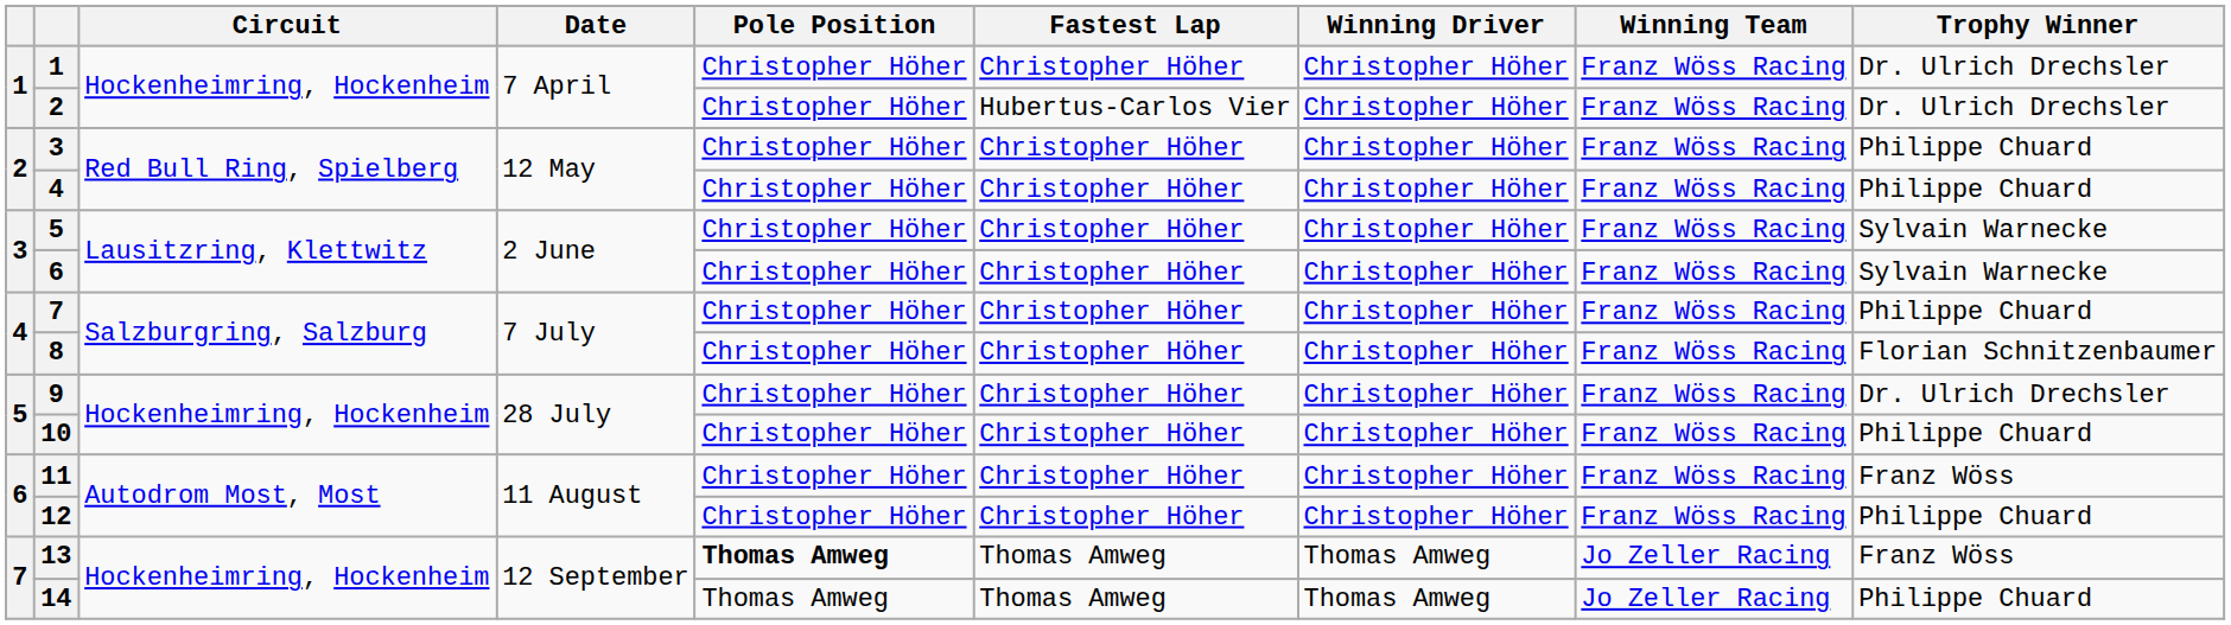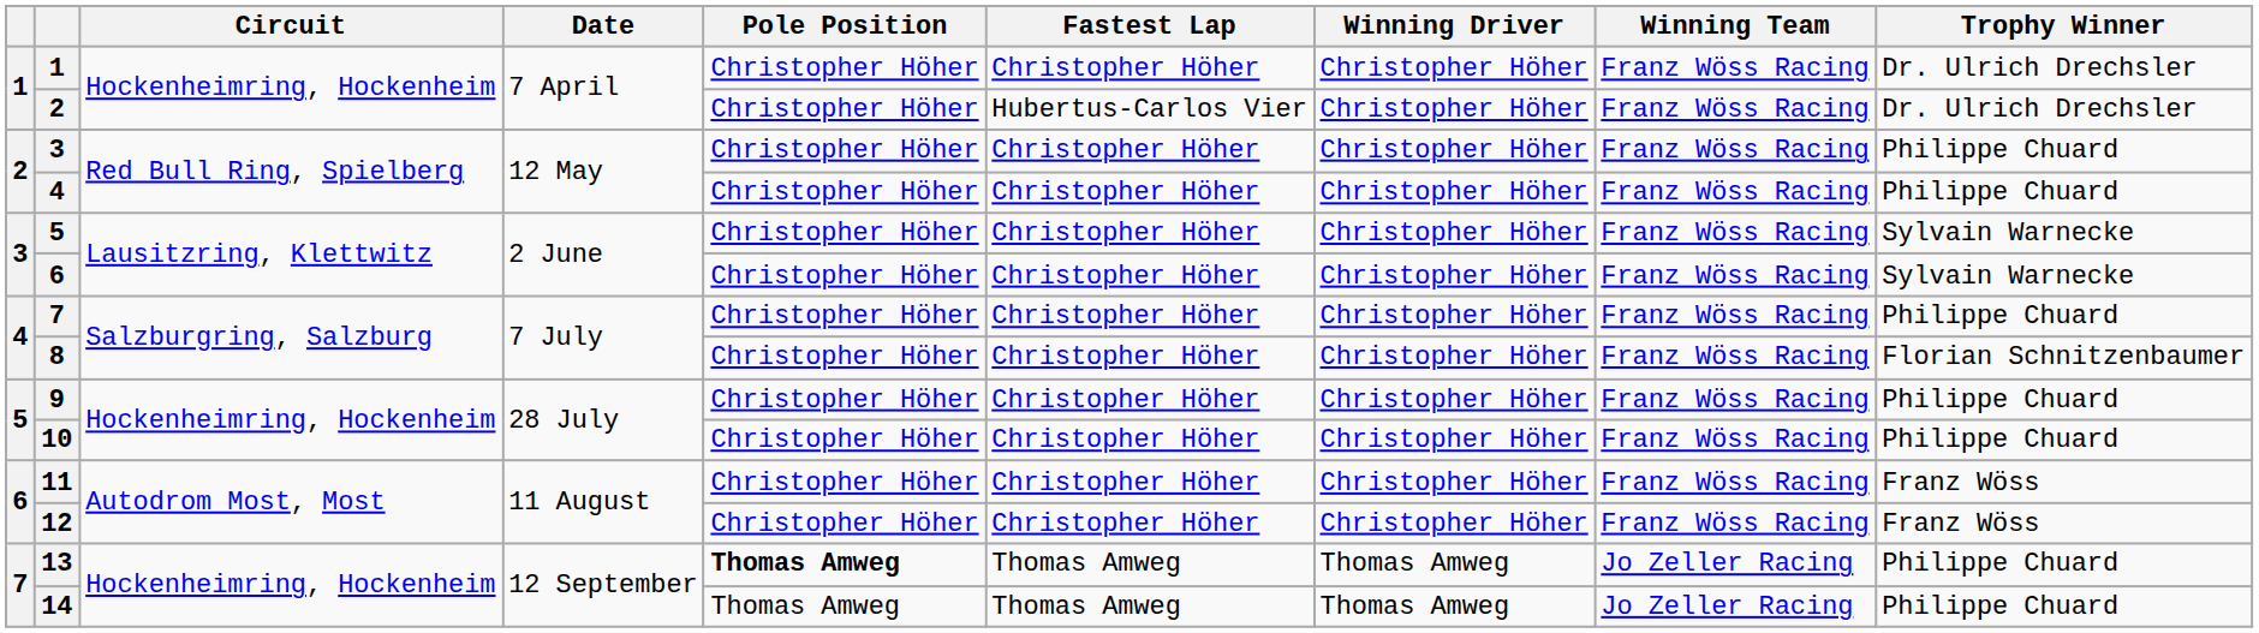 <table class="wikitable" style="font-size: 85%">
 <tr>
 <th></th>
 <th></th>
 <th>Circuit</th>
 <th>Date</th>
 <th>Pole Position</th>
 <th>Fastest Lap</th>
 <th>Winning Driver</th>
 <th>Winning Team</th>
 <th>Trophy Winner</th>
 </tr>
 <tr>
 <th rowspan=2>1</th>
 <th>1</th>
 <td rowspan=2> <a href='#'>Hockenheimring</a>, <a href='#'>Hockenheim</a></td>
 <td rowspan=2>7 April</td>
 <td> <a href='#'>Christopher Höher</a></td>
 <td> <a href='#'>Christopher Höher</a></td>
 <td> <a href='#'>Christopher Höher</a></td>
 <td> <a href='#'>Franz Wöss Racing</a></td>
 <td> Dr. Ulrich Drechsler</td>
 </tr>
 <tr>
 <th>2</th>
 <td> <a href='#'>Christopher Höher</a></td>
 <td> Hubertus-Carlos Vier</td>
 <td> <a href='#'>Christopher Höher</a></td>
 <td> <a href='#'>Franz Wöss Racing</a></td>
 <td> Dr. Ulrich Drechsler</td>
 </tr>
 <tr>
 <th rowspan=2>2</th>
 <th>3</th>
 <td rowspan=2> <a href='#'>Red Bull Ring</a>, <a href='#'>Spielberg</a></td>
 <td rowspan=2>12 May</td>
 <td> <a href='#'>Christopher Höher</a></td>
 <td> <a href='#'>Christopher Höher</a></td>
 <td> <a href='#'>Christopher Höher</a></td>
 <td> <a href='#'>Franz Wöss Racing</a></td>
 <td> Philippe Chuard</td>
 </tr>
 <tr>
 <th>4</th>
 <td> <a href='#'>Christopher Höher</a></td>
 <td> <a href='#'>Christopher Höher</a></td>
 <td> <a href='#'>Christopher Höher</a></td>
 <td> <a href='#'>Franz Wöss Racing</a></td>
 <td> Philippe Chuard</td>
 </tr>
 <tr>
 <th rowspan=2>3</th>
 <th>5</th>
 <td rowspan=2> <a href='#'>Lausitzring</a>, <a href='#'>Klettwitz</a></td>
 <td rowspan=2>2 June</td>
 <td> <a href='#'>Christopher Höher</a></td>
 <td> <a href='#'>Christopher Höher</a></td>
 <td> <a href='#'>Christopher Höher</a></td>
 <td> <a href='#'>Franz Wöss Racing</a></td>
 <td> Sylvain Warnecke</td>
 </tr>
 <tr>
 <th>6</th>
 <td> <a href='#'>Christopher Höher</a></td>
 <td> <a href='#'>Christopher Höher</a></td>
 <td> <a href='#'>Christopher Höher</a></td>
 <td> <a href='#'>Franz Wöss Racing</a></td>
 <td> Sylvain Warnecke</td>
 </tr>
 <tr>
 <th rowspan=2>4</th>
 <th>7</th>
 <td rowspan=2> <a href='#'>Salzburgring</a>, <a href='#'>Salzburg</a></td>
 <td rowspan=2>7 July</td>
 <td> <a href='#'>Christopher Höher</a></td>
 <td> <a href='#'>Christopher Höher</a></td>
 <td> <a href='#'>Christopher Höher</a></td>
 <td> <a href='#'>Franz Wöss Racing</a></td>
 <td> Philippe Chuard</td>
 </tr>
 <tr>
 <th>8</th>
 <td> <a href='#'>Christopher Höher</a></td>
 <td> <a href='#'>Christopher Höher</a></td>
 <td> <a href='#'>Christopher Höher</a></td>
 <td> <a href='#'>Franz Wöss Racing</a></td>
 <td> Florian Schnitzenbaumer</td>
 </tr>
 <tr>
 <th rowspan=2>5</th>
 <th>9</th>
 <td rowspan=2> <a href='#'>Hockenheimring</a>, <a href='#'>Hockenheim</a></td>
 <td rowspan=2>28 July</td>
 <td> <a href='#'>Christopher Höher</a></td>
 <td> <a href='#'>Christopher Höher</a></td>
 <td> <a href='#'>Christopher Höher</a></td>
 <td> <a href='#'>Franz Wöss Racing</a></td>
-<td> Dr. Ulrich Drechsler</td>
+<td> Philippe Chuard</td>
 </tr>
 <tr>
 <th>10</th>
 <td> <a href='#'>Christopher Höher</a></td>
 <td> <a href='#'>Christopher Höher</a></td>
 <td> <a href='#'>Christopher Höher</a></td>
 <td> <a href='#'>Franz Wöss Racing</a></td>
 <td> Philippe Chuard</td>
 </tr>
 <tr>
 <th rowspan=2>6</th>
 <th>11</th>
 <td rowspan=2> <a href='#'>Autodrom Most</a>, <a href='#'>Most</a></td>
 <td rowspan=2>11 August</td>
 <td> <a href='#'>Christopher Höher</a></td>
 <td> <a href='#'>Christopher Höher</a></td>
 <td> <a href='#'>Christopher Höher</a></td>
 <td> <a href='#'>Franz Wöss Racing</a></td>
 <td> Franz Wöss</td>
 </tr>
 <tr>
 <th>12</th>
 <td> <a href='#'>Christopher Höher</a></td>
 <td> <a href='#'>Christopher Höher</a></td>
 <td> <a href='#'>Christopher Höher</a></td>
 <td> <a href='#'>Franz Wöss Racing</a></td>
-<td> Philippe Chuard</td>
+<td> Franz Wöss</td>
 </tr>
 <tr>
 <th rowspan=2>7</th>
 <th>13</th>
 <td rowspan=2> <a href='#'>Hockenheimring</a>, <a href='#'>Hockenheim</a></td>
 <td rowspan=2>12 September</td>
 <td><strong> Thomas Amweg</strong></td>
 <td> Thomas Amweg</td>
 <td> Thomas Amweg</td>
 <td> <a href='#'>Jo Zeller Racing</a></td>
-<td> Franz Wöss</td>
+<td> Philippe Chuard</td>
 </tr>
 <tr>
 <th>14</th>
 <td> Thomas Amweg</td>
 <td> Thomas Amweg</td>
 <td> Thomas Amweg</td>
 <td> <a href='#'>Jo Zeller Racing</a></td>
 <td> Philippe Chuard</td>
 </tr>
 </table>
